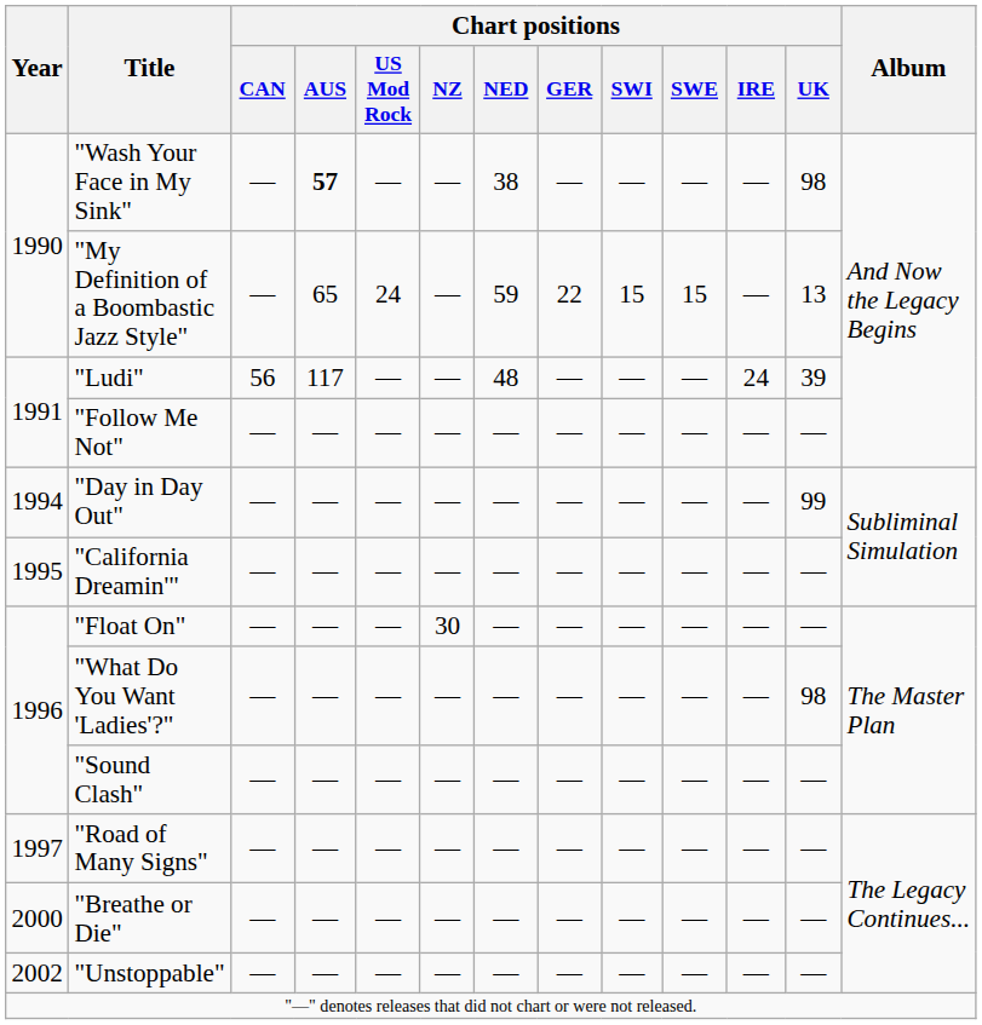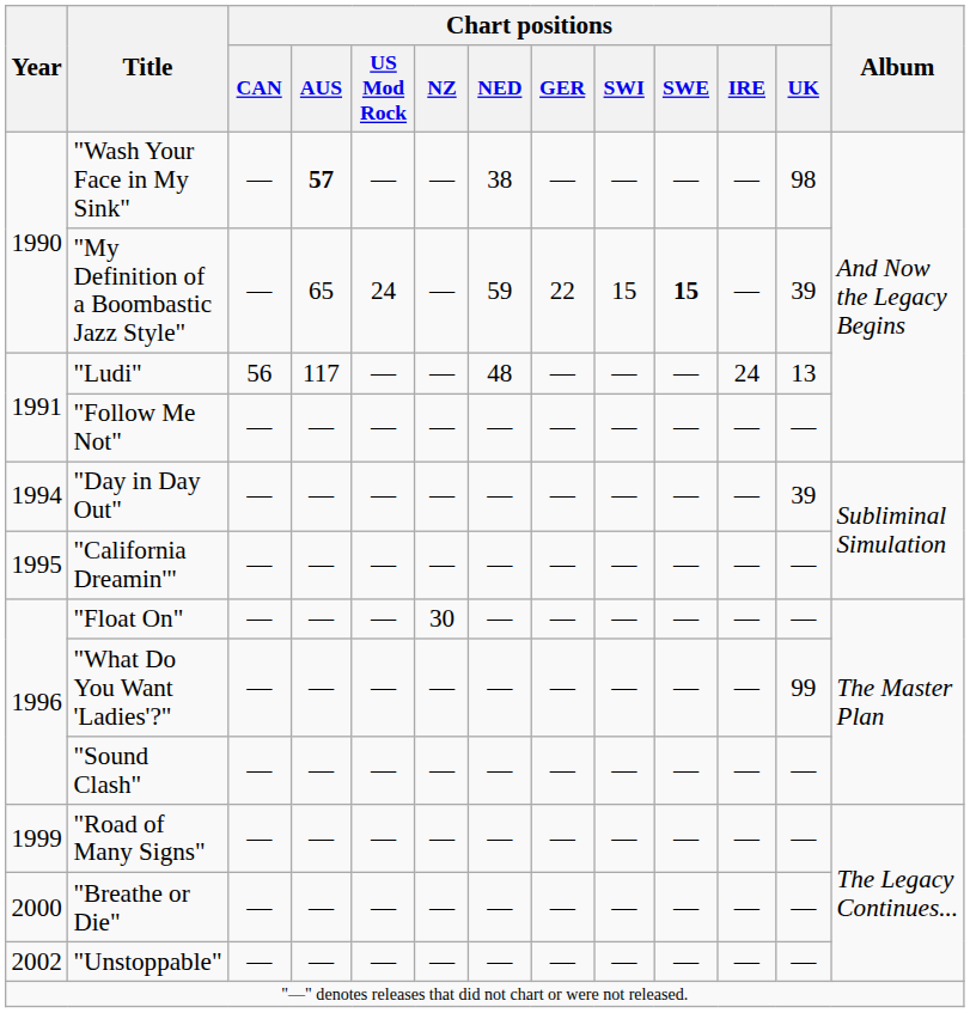 <table class="wikitable">
 <tr>
 <th rowspan="2">Year</th>
 <th rowspan="2">Title</th>
 <th colspan="10">Chart positions</th>
 <th rowspan="2">Album</th>
 </tr>
 <tr style="font-size:smaller;">
 <th width="40"><a href='#'>CAN</a><br></th>
 <th width="40"><a href='#'>AUS</a><br></th>
 <th width="40"><a href='#'>US Mod Rock</a><br></th>
 <th width="40"><a href='#'>NZ</a></th>
 <th width="40"><a href='#'>NED</a></th>
 <th width="40"><a href='#'>GER</a></th>
 <th width="40"><a href='#'>SWI</a></th>
 <th width="40"><a href='#'>SWE</a></th>
 <th width="40"><a href='#'>IRE</a></th>
 <th width="40"><a href='#'>UK</a><br></th>
 </tr>
 <tr>
 <td rowspan="2">1990</td>
 <td>"Wash Your Face in My Sink"</td>
 <td align="center">—</td>
 <td align="center"><strong>57</strong></td>
 <td align="center">—</td>
 <td align="center">—</td>
 <td align="center">38</td>
 <td align="center">—</td>
 <td align="center">—</td>
 <td align="center">—</td>
 <td align="center">—</td>
 <td align="center">98</td>
 <td rowspan="4"><em>And Now the Legacy Begins</em></td>
 </tr>
 <tr>
 <td>"My Definition of a Boombastic Jazz Style"</td>
 <td align="center">—</td>
 <td align="center">65</td>
 <td align="center">24</td>
 <td align="center">—</td>
 <td align="center">59</td>
 <td align="center">22</td>
 <td align="center">15</td>
-<td align="center">15</td>
+<td align="center"><strong>15</strong></td>
 <td align="center">—</td>
-<td align="center">13</td>
+<td align="center">39</td>
 </tr>
 <tr>
 <td rowspan="2">1991</td>
 <td>"Ludi"</td>
 <td align="center">56</td>
 <td align="center">117</td>
 <td align="center">—</td>
 <td align="center">—</td>
 <td align="center">48</td>
 <td align="center">—</td>
 <td align="center">—</td>
 <td align="center">—</td>
 <td align="center">24</td>
-<td align="center">39</td>
+<td align="center">13</td>
 </tr>
 <tr>
 <td>"Follow Me Not"</td>
 <td align="center">—</td>
 <td align="center">—</td>
 <td align="center">—</td>
 <td align="center">—</td>
 <td align="center">—</td>
 <td align="center">—</td>
 <td align="center">—</td>
 <td align="center">—</td>
 <td align="center">—</td>
 <td align="center">—</td>
 </tr>
 <tr>
 <td>1994</td>
 <td>"Day in Day Out"</td>
 <td align="center">—</td>
 <td align="center">—</td>
 <td align="center">—</td>
 <td align="center">—</td>
 <td align="center">—</td>
 <td align="center">—</td>
 <td align="center">—</td>
 <td align="center">—</td>
 <td align="center">—</td>
-<td align="center">99</td>
+<td align="center">39</td>
 <td rowspan="2"><em>Subliminal Simulation</em></td>
 </tr>
 <tr>
 <td>1995</td>
 <td>"California Dreamin'"</td>
 <td align="center">—</td>
 <td align="center">—</td>
 <td align="center">—</td>
 <td align="center">—</td>
 <td align="center">—</td>
 <td align="center">—</td>
 <td align="center">—</td>
 <td align="center">—</td>
 <td align="center">—</td>
 <td align="center">—</td>
 </tr>
 <tr>
 <td rowspan="3">1996</td>
 <td>"Float On"</td>
 <td align="center">—</td>
 <td align="center">—</td>
 <td align="center">—</td>
 <td align="center">30</td>
 <td align="center">—</td>
 <td align="center">—</td>
 <td align="center">—</td>
 <td align="center">—</td>
 <td align="center">—</td>
 <td align="center">—</td>
 <td rowspan="3"><em>The Master Plan</em></td>
 </tr>
 <tr>
 <td>"What Do You Want 'Ladies'?"</td>
 <td align="center">—</td>
 <td align="center">—</td>
 <td align="center">—</td>
 <td align="center">—</td>
 <td align="center">—</td>
 <td align="center">—</td>
 <td align="center">—</td>
 <td align="center">—</td>
 <td align="center">—</td>
-<td align="center">98</td>
+<td align="center">99</td>
 </tr>
 <tr>
 <td>"Sound Clash"</td>
 <td align="center">—</td>
 <td align="center">—</td>
 <td align="center">—</td>
 <td align="center">—</td>
 <td align="center">—</td>
 <td align="center">—</td>
 <td align="center">—</td>
 <td align="center">—</td>
 <td align="center">—</td>
 <td align="center">—</td>
 </tr>
 <tr>
-<td>1997</td>
+<td>1999</td>
 <td>"Road of Many Signs"</td>
 <td align="center">—</td>
 <td align="center">—</td>
 <td align="center">—</td>
 <td align="center">—</td>
 <td align="center">—</td>
 <td align="center">—</td>
 <td align="center">—</td>
 <td align="center">—</td>
 <td align="center">—</td>
 <td align="center">—</td>
 <td rowspan="3"><em>The Legacy Continues...</em></td>
 </tr>
 <tr>
 <td>2000</td>
 <td>"Breathe or Die"</td>
 <td align="center">—</td>
 <td align="center">—</td>
 <td align="center">—</td>
 <td align="center">—</td>
 <td align="center">—</td>
 <td align="center">—</td>
 <td align="center">—</td>
 <td align="center">—</td>
 <td align="center">—</td>
 <td align="center">—</td>
 </tr>
 <tr>
 <td>2002</td>
 <td>"Unstoppable"</td>
 <td align="center">—</td>
 <td align="center">—</td>
 <td align="center">—</td>
 <td align="center">—</td>
 <td align="center">—</td>
 <td align="center">—</td>
 <td align="center">—</td>
 <td align="center">—</td>
 <td align="center">—</td>
 <td align="center">—</td>
 </tr>
 <tr>
 <td align="center" colspan="13" style="font-size:8pt">"—" denotes releases that did not chart or were not released.</td>
 </tr>
 </table>
